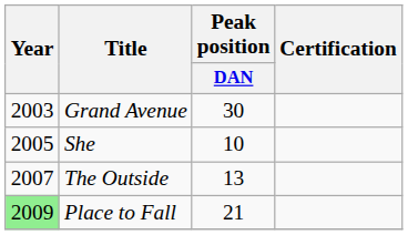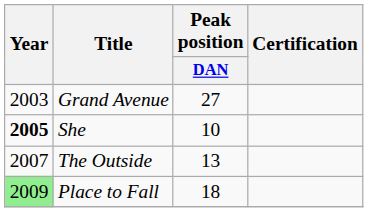 <table class="wikitable">
 <tr>
 <th width="33" rowspan="2" style="text-align:center;">Year</th>
 <th rowspan="2">Title</th>
 <th colspan="1">Peak <br>position</th>
 <th rowspan="2">Certification</th>
 </tr>
 <tr>
 <th scope="col" style="width:3em;font-size:85%;"><a href='#'>DAN</a><br></th>
 </tr>
 <tr>
 <td align="center">2003</td>
 <td><em>Grand Avenue</em></td>
-<td align="center">30</td>
+<td align="center">27</td>
 <td></td>
 </tr>
 <tr>
-<td align="center">2005</td>
+<td align="center"><strong>2005</strong></td>
 <td><em>She</em></td>
 <td align="center">10</td>
 <td></td>
 </tr>
 <tr>
 <td align="center">2007</td>
 <td><em>The Outside</em></td>
 <td align="center">13</td>
 <td></td>
 </tr>
 <tr>
 <td align="center" style="background: lightgreen;">2009</td>
 <td><em>Place to Fall</em></td>
-<td align="center">21</td>
+<td align="center">18</td>
 <td></td>
 </tr>
 <tr>
 </tr>
 </table>
